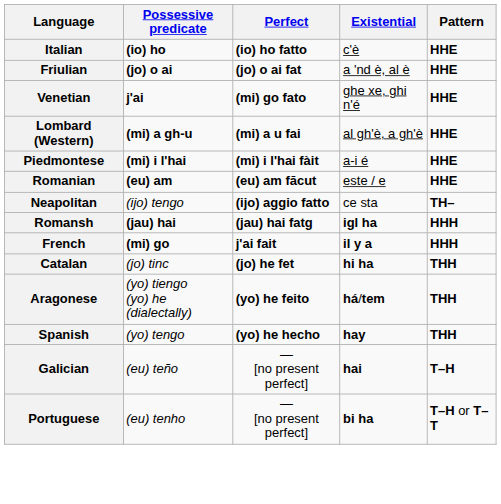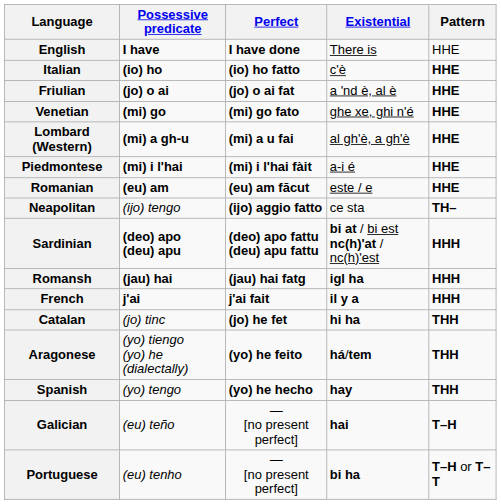 <table class="wikitable">
 <tr>
 <th>Language</th>
 <th><a href='#'>Possessive<br>predicate</a></th>
 <th><a href='#'>Perfect</a></th>
 <th><a href='#'>Existential</a></th>
 <th>Pattern</th>
+</tr>
+<tr>
+<th>English</th>
+<td><strong>I have</strong></td>
+<td><strong>I have done</strong></td>
+<td><u>There is</u></td>
+<td>HHE</td>
 </tr>
 <tr>
 <th>Italian</th>
 <td><strong>(io) ho</strong></td>
 <td><strong>(io) ho fatto</strong></td>
 <td><u>c'è</u></td>
 <td><strong>HHE</strong></td>
 </tr>
 <tr>
 <th>Friulian</th>
 <td><strong>(jo) o ai</strong></td>
 <td><strong>(jo) o ai fat</strong></td>
 <td><u>a 'nd è, al è</u></td>
 <td><strong>HHE</strong></td>
 </tr>
 <tr>
 <th>Venetian</th>
-<td><strong>j'ai</strong></td>
+<td><strong>(mi) go</strong></td>
 <td><strong>(mi) go fato</strong></td>
 <td><u>ghe xe, ghi n'é</u></td>
 <td><strong>HHE</strong></td>
 </tr>
 <tr>
 <th>Lombard (Western)</th>
 <td><strong>(mi) a gh-u</strong></td>
 <td><strong>(mi) a u fai</strong></td>
 <td><u>al gh'è, a gh'è</u></td>
 <td><strong>HHE</strong></td>
 </tr>
 <tr>
 <th>Piedmontese</th>
 <td><strong>(mi) i l'hai</strong></td>
 <td><strong>(mi) i l'hai fàit</strong></td>
 <td><u>a-i é</u></td>
 <td><strong>HHE</strong></td>
 </tr>
 <tr>
 <th>Romanian</th>
 <td><strong>(eu) am</strong></td>
 <td><strong>(eu) am făcut</strong></td>
 <td><u>este / e</u></td>
 <td><strong>HHE</strong></td>
 </tr>
 <tr>
 <th>Neapolitan</th>
 <td><em>(ijo) tengo</em></td>
 <td><strong>(ijo) aggio fatto</strong></td>
 <td>ce sta</td>
 <td><strong>TH–</strong></td>
 </tr>
 <tr>
+<th>Sardinian</th>
+<td><strong>(deo) apo</strong> <br> <strong>(deu) apu</strong></td>
+<td><strong>(deo) apo fattu</strong> <br> <strong>(deu) apu fattu</strong></td>
+<td><strong>bi at</strong> / <u>bi est</u> <br> <strong>nc(h)'at </strong>/ <u>nc(h)'est</u></td>
+<td><strong>HHH</strong></td>
+</tr>
+<tr>
 <th>Romansh</th>
 <td><strong>(jau) hai</strong></td>
 <td><strong>(jau) hai fatg</strong></td>
 <td><strong>igl ha</strong></td>
 <td><strong>HHH</strong></td>
 </tr>
 <tr>
 <th>French</th>
-<td><strong>(mi) go</strong></td>
+<td><strong>j'ai</strong></td>
 <td><strong>j'ai fait</strong></td>
 <td><strong>il y a</strong></td>
 <td><strong>HHH</strong></td>
 </tr>
 <tr>
 <th>Catalan</th>
 <td><em>(jo) tinc</em></td>
 <td><strong>(jo) he fet</strong></td>
 <td><strong>hi ha</strong></td>
 <td><strong>THH</strong></td>
 </tr>
 <tr>
 <th>Aragonese</th>
 <td><em>(yo) tiengo<br>(yo) he (dialectally)</em></td>
 <td><strong>(yo) he feito</strong></td>
 <td><strong>há</strong>/<strong>tem</strong></td>
 <td><strong>THH</strong></td>
 </tr>
 <tr>
 <th>Spanish</th>
 <td><em>(yo) tengo</em></td>
 <td><strong>(yo) he hecho</strong></td>
 <td><strong>hay</strong></td>
 <td><strong>THH</strong></td>
 </tr>
 <tr>
 <th>Galician</th>
 <td><em>(eu) teño</em></td>
 <td align="center">— <br>[no present perfect]</td>
 <td><strong>hai</strong></td>
 <td><strong>T–H</strong></td>
 </tr>
 <tr>
 <th>Portuguese</th>
 <td><em>(eu) tenho</em></td>
 <td align="center">— <br>[no present perfect]</td>
 <td><strong>bi ha</strong></td>
 <td><strong>T–H</strong> or <strong>T–T</strong></td>
 </tr>
 </table>
